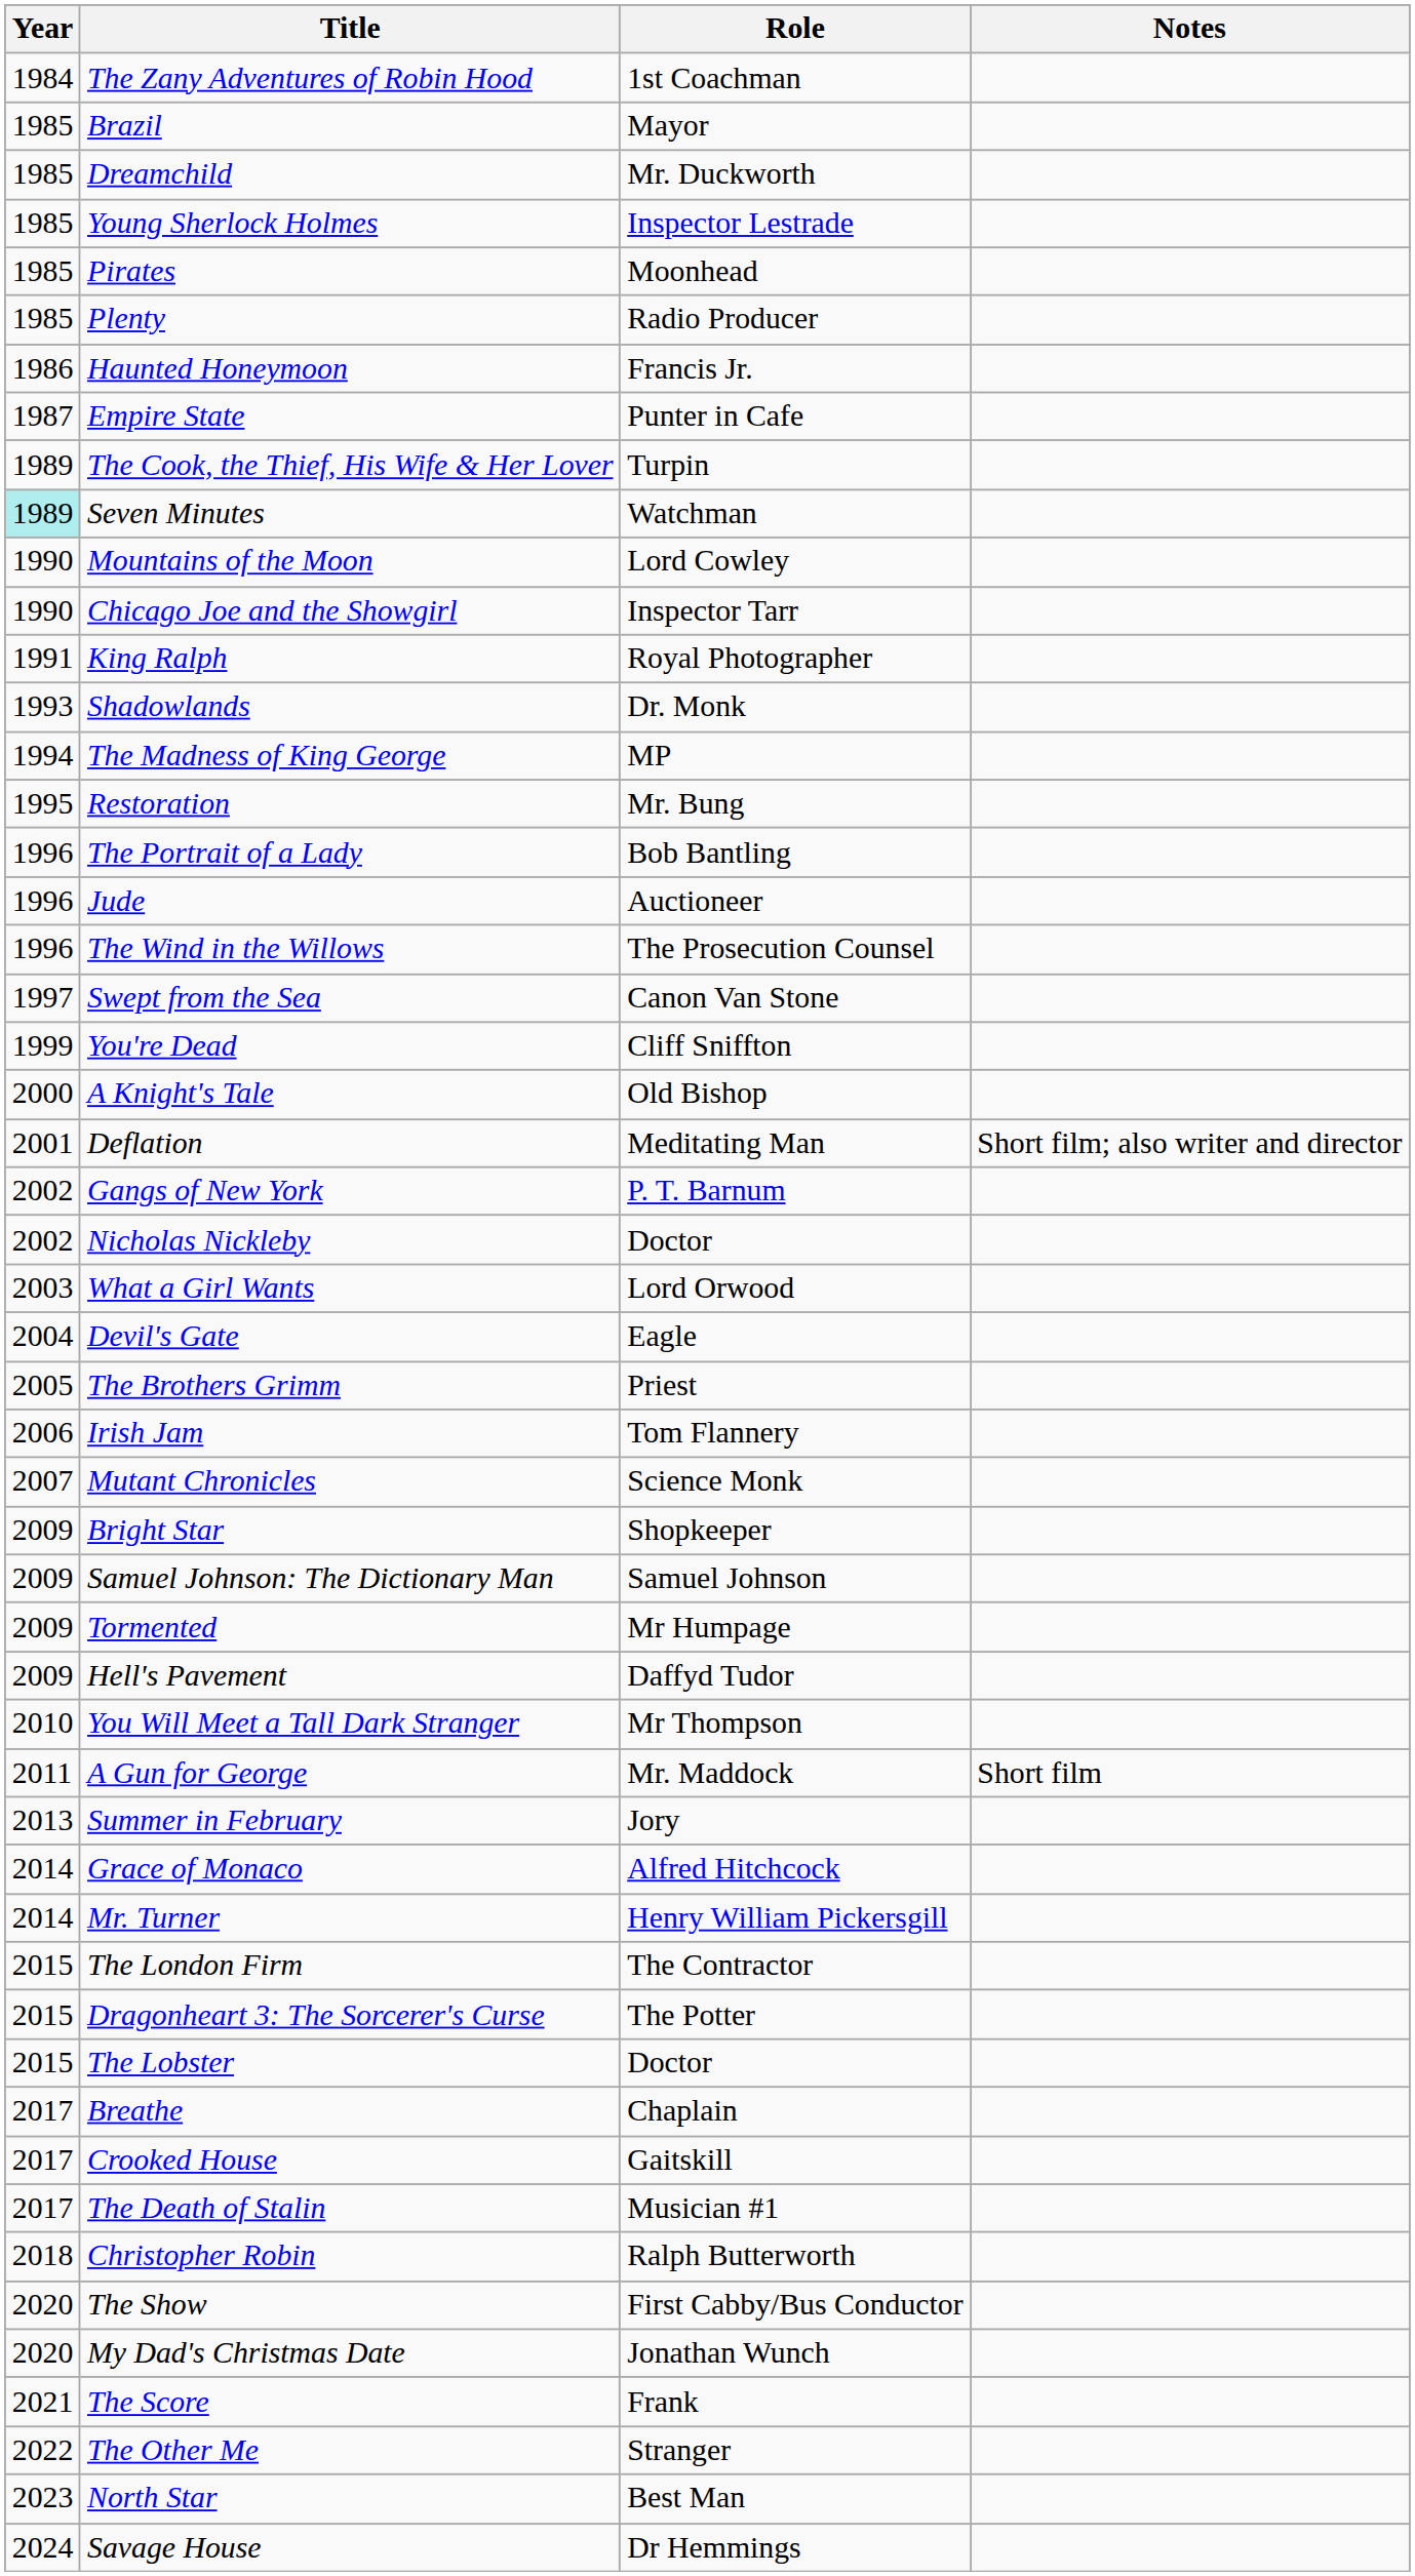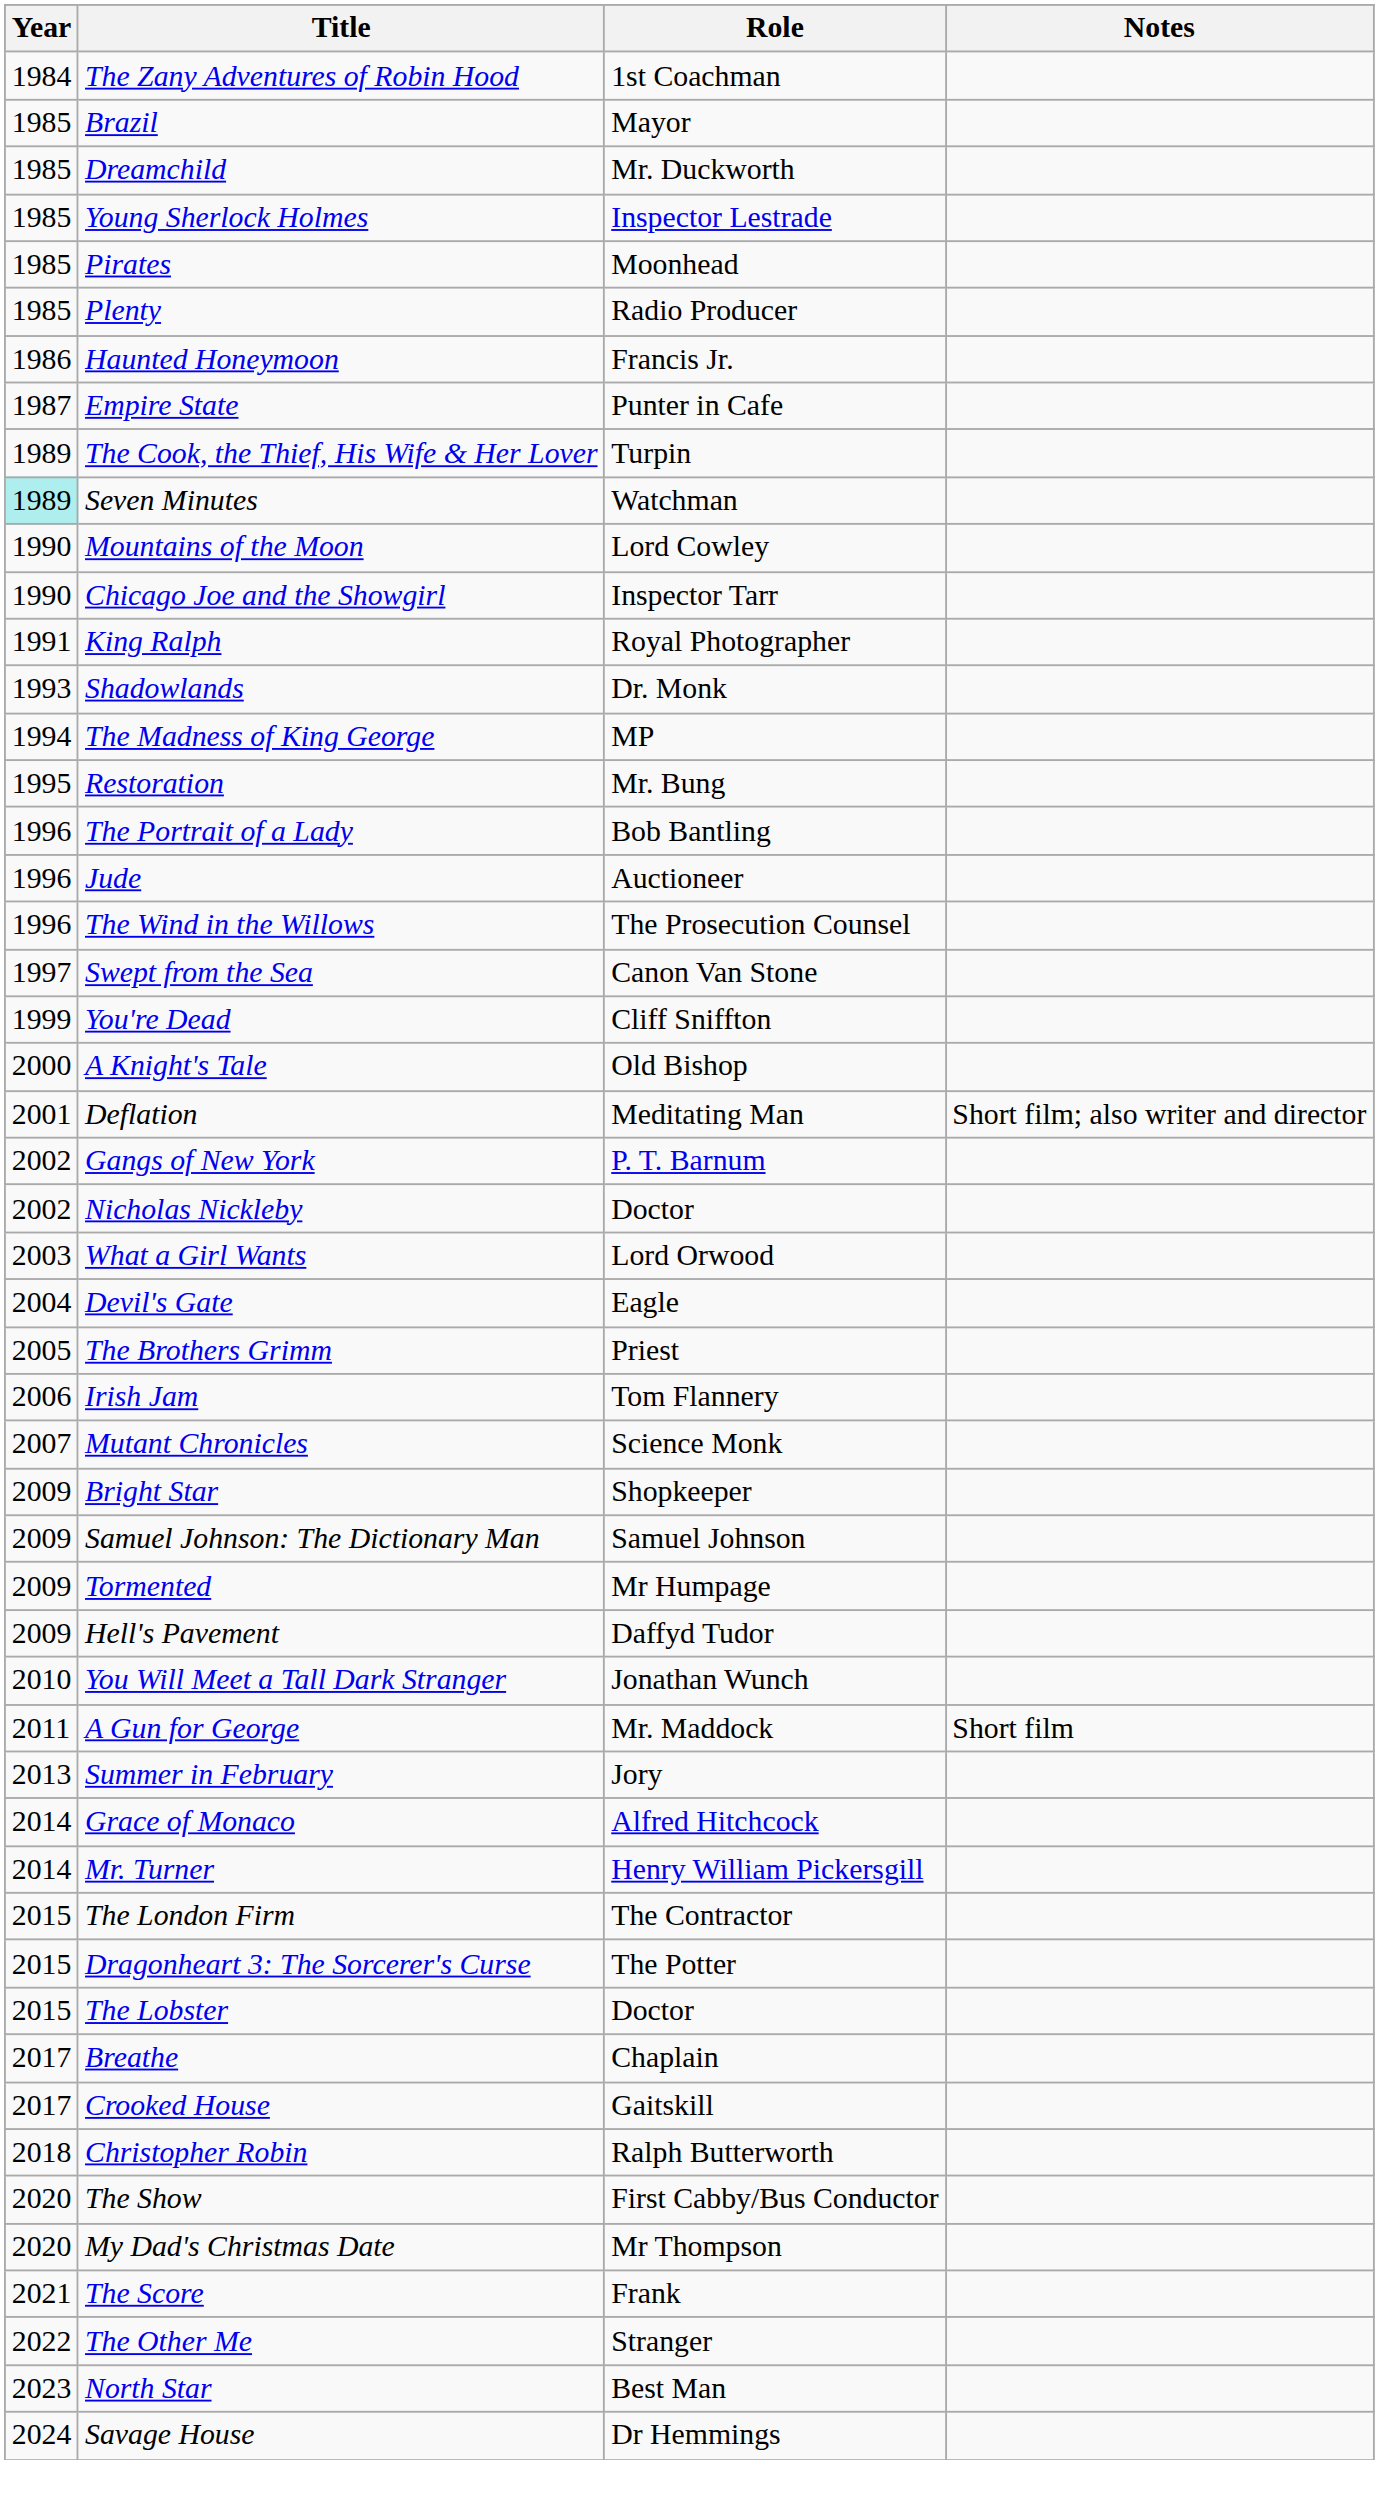 <table class="wikitable sortable">
 <tr>
 <th>Year</th>
 <th>Title</th>
 <th>Role</th>
 <th>Notes</th>
 </tr>
 <tr>
 <td>1984</td>
 <td><em><a href='#'>The Zany Adventures of Robin Hood</a></em></td>
 <td>1st Coachman</td>
 <td></td>
 </tr>
 <tr>
 <td>1985</td>
 <td><em><a href='#'>Brazil</a></em></td>
 <td>Mayor</td>
 <td></td>
 </tr>
 <tr>
 <td>1985</td>
 <td><em><a href='#'>Dreamchild</a></em></td>
 <td>Mr. Duckworth</td>
 <td></td>
 </tr>
 <tr>
 <td>1985</td>
 <td><em><a href='#'>Young Sherlock Holmes</a></em></td>
 <td><a href='#'>Inspector Lestrade</a></td>
 <td></td>
 </tr>
 <tr>
 <td>1985</td>
 <td><em><a href='#'>Pirates</a></em></td>
 <td>Moonhead</td>
 <td></td>
 </tr>
 <tr>
 <td>1985</td>
 <td><em><a href='#'>Plenty</a></em></td>
 <td>Radio Producer</td>
 <td></td>
 </tr>
 <tr>
 <td>1986</td>
 <td><em><a href='#'>Haunted Honeymoon</a></em></td>
 <td>Francis Jr.</td>
 <td></td>
 </tr>
 <tr>
 <td>1987</td>
 <td><em><a href='#'>Empire State</a></em></td>
 <td>Punter in Cafe</td>
 <td></td>
 </tr>
 <tr>
 <td>1989</td>
 <td><em><a href='#'>The Cook, the Thief, His Wife & Her Lover</a></em></td>
 <td>Turpin</td>
 <td></td>
 </tr>
 <tr>
 <td style="background: paleturquoise;">1989</td>
 <td><em>Seven Minutes</em></td>
 <td>Watchman</td>
 <td></td>
 </tr>
 <tr>
 <td>1990</td>
 <td><em><a href='#'>Mountains of the Moon</a></em></td>
 <td>Lord Cowley</td>
 <td></td>
 </tr>
 <tr>
 <td>1990</td>
 <td><em><a href='#'>Chicago Joe and the Showgirl</a></em></td>
 <td>Inspector Tarr</td>
 <td></td>
 </tr>
 <tr>
 <td>1991</td>
 <td><em><a href='#'>King Ralph</a></em></td>
 <td>Royal Photographer</td>
 <td></td>
 </tr>
 <tr>
 <td>1993</td>
 <td><em><a href='#'>Shadowlands</a></em></td>
 <td>Dr. Monk</td>
 <td></td>
 </tr>
 <tr>
 <td>1994</td>
 <td><em><a href='#'>The Madness of King George</a></em></td>
 <td>MP</td>
 <td></td>
 </tr>
 <tr>
 <td>1995</td>
 <td><em><a href='#'>Restoration</a></em></td>
 <td>Mr. Bung</td>
 <td></td>
 </tr>
 <tr>
 <td>1996</td>
 <td><em><a href='#'>The Portrait of a Lady</a></em></td>
 <td>Bob Bantling</td>
 <td></td>
 </tr>
 <tr>
 <td>1996</td>
 <td><em><a href='#'>Jude</a></em></td>
 <td>Auctioneer</td>
 <td></td>
 </tr>
 <tr>
 <td>1996</td>
 <td><em><a href='#'>The Wind in the Willows</a></em></td>
 <td>The Prosecution Counsel</td>
 <td></td>
 </tr>
 <tr>
 <td>1997</td>
 <td><em><a href='#'>Swept from the Sea</a></em></td>
 <td>Canon Van Stone</td>
 <td></td>
 </tr>
 <tr>
 <td>1999</td>
 <td><em><a href='#'>You're Dead</a></em></td>
 <td>Cliff Sniffton</td>
 <td></td>
 </tr>
 <tr>
 <td>2000</td>
 <td><em><a href='#'>A Knight's Tale</a></em></td>
 <td>Old Bishop</td>
 <td></td>
 </tr>
 <tr>
 <td>2001</td>
 <td><em>Deflation</em></td>
 <td>Meditating Man</td>
 <td>Short film; also writer and director</td>
 </tr>
 <tr>
 <td>2002</td>
 <td><em><a href='#'>Gangs of New York</a></em></td>
 <td><a href='#'>P. T. Barnum</a></td>
 <td></td>
 </tr>
 <tr>
 <td>2002</td>
 <td><em><a href='#'>Nicholas Nickleby</a></em></td>
 <td>Doctor</td>
 <td></td>
 </tr>
 <tr>
 <td>2003</td>
 <td><em><a href='#'>What a Girl Wants</a></em></td>
 <td>Lord Orwood</td>
 <td></td>
 </tr>
 <tr>
 <td>2004</td>
 <td><em><a href='#'>Devil's Gate</a></em></td>
 <td>Eagle</td>
 <td></td>
 </tr>
 <tr>
 <td>2005</td>
 <td><em><a href='#'>The Brothers Grimm</a></em></td>
 <td>Priest</td>
 <td></td>
 </tr>
 <tr>
 <td>2006</td>
 <td><em><a href='#'>Irish Jam</a></em></td>
 <td>Tom Flannery</td>
 <td></td>
 </tr>
 <tr>
 <td>2007</td>
 <td><em><a href='#'>Mutant Chronicles</a></em></td>
 <td>Science Monk</td>
 <td></td>
 </tr>
 <tr>
 <td>2009</td>
 <td><em><a href='#'>Bright Star</a></em></td>
 <td>Shopkeeper</td>
 <td></td>
 </tr>
 <tr>
 <td>2009</td>
 <td><em>Samuel Johnson: The Dictionary Man</em></td>
 <td>Samuel Johnson</td>
 <td></td>
 </tr>
 <tr>
 <td>2009</td>
 <td><em><a href='#'>Tormented</a></em></td>
 <td>Mr Humpage</td>
 <td></td>
 </tr>
 <tr>
 <td>2009</td>
 <td><em>Hell's Pavement</em></td>
 <td>Daffyd Tudor</td>
 <td></td>
 </tr>
 <tr>
 <td>2010</td>
 <td><em><a href='#'>You Will Meet a Tall Dark Stranger</a></em></td>
-<td>Mr Thompson</td>
+<td>Jonathan Wunch</td>
 <td></td>
 </tr>
 <tr>
 <td>2011</td>
 <td><em><a href='#'>A Gun for George</a></em></td>
 <td>Mr. Maddock</td>
 <td>Short film</td>
 </tr>
 <tr>
 <td>2013</td>
 <td><em><a href='#'>Summer in February</a></em></td>
 <td>Jory</td>
 <td></td>
 </tr>
 <tr>
 <td>2014</td>
 <td><em><a href='#'>Grace of Monaco</a></em></td>
 <td><a href='#'>Alfred Hitchcock</a></td>
 <td></td>
 </tr>
 <tr>
 <td>2014</td>
 <td><em><a href='#'>Mr. Turner</a></em></td>
 <td><a href='#'>Henry William Pickersgill</a></td>
 <td></td>
 </tr>
 <tr>
 <td>2015</td>
 <td><em>The London Firm</em></td>
 <td>The Contractor</td>
 <td></td>
 </tr>
 <tr>
 <td>2015</td>
 <td><em><a href='#'>Dragonheart 3: The Sorcerer's Curse</a></em></td>
 <td>The Potter</td>
 <td></td>
 </tr>
 <tr>
 <td>2015</td>
 <td><em><a href='#'>The Lobster</a></em></td>
 <td>Doctor</td>
 <td></td>
 </tr>
 <tr>
 <td>2017</td>
 <td><em><a href='#'>Breathe</a></em></td>
 <td>Chaplain</td>
 <td></td>
 </tr>
 <tr>
 <td>2017</td>
 <td><em><a href='#'>Crooked House</a></em></td>
 <td>Gaitskill</td>
 <td></td>
 </tr>
 <tr>
-<td>2017</td>
-<td><em><a href='#'>The Death of Stalin</a></em></td>
-<td>Musician #1</td>
-<td></td>
-</tr>
-<tr>
 <td>2018</td>
 <td><em><a href='#'>Christopher Robin</a></em></td>
 <td>Ralph Butterworth</td>
 <td></td>
 </tr>
 <tr>
 <td>2020</td>
 <td><em>The Show</em></td>
 <td>First Cabby/Bus Conductor</td>
 <td></td>
 </tr>
 <tr>
 <td>2020</td>
 <td><em>My Dad's Christmas Date</em></td>
-<td>Jonathan Wunch</td>
+<td>Mr Thompson</td>
 <td></td>
 </tr>
 <tr>
 <td>2021</td>
 <td><em><a href='#'>The Score</a></em></td>
 <td>Frank</td>
 <td></td>
 </tr>
 <tr>
 <td>2022</td>
 <td><em><a href='#'>The Other Me</a></em></td>
 <td>Stranger</td>
 <td></td>
 </tr>
 <tr>
 <td>2023</td>
 <td><em><a href='#'>North Star</a></em></td>
 <td>Best Man</td>
 <td></td>
 </tr>
 <tr>
 <td>2024</td>
 <td><em>Savage House</em></td>
 <td>Dr Hemmings</td>
 <td></td>
 </tr>
 </table>
